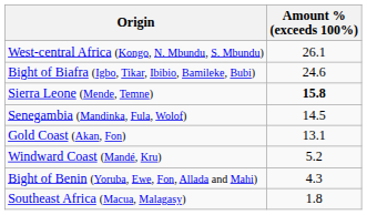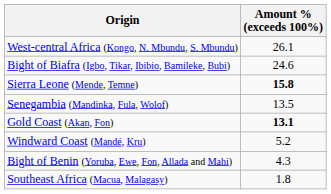 <table class="wikitable sortable">
 <tr>
 <th>Origin</th>
 <th>Amount % <br> (exceeds 100%)</th>
 </tr>
 <tr>
 <td><a href='#'>West-central Africa</a> <small>(<a href='#'>Kongo</a>, <a href='#'>N. Mbundu</a>, <a href='#'>S. Mbundu</a>)</small></td>
 <td align=center>26.1</td>
 </tr>
 <tr>
 <td><a href='#'>Bight of Biafra</a> <small>(<a href='#'>Igbo</a>, <a href='#'>Tikar</a>, <a href='#'>Ibibio</a>, <a href='#'>Bamileke</a>, <a href='#'>Bubi</a>)</small></td>
 <td align=center>24.6</td>
 </tr>
 <tr>
 <td><a href='#'>Sierra Leone</a> <small>(<a href='#'>Mende</a>, <a href='#'>Temne</a>)</small></td>
 <td align=center><strong>15.8</strong></td>
 </tr>
 <tr>
 <td><a href='#'>Senegambia</a> <small>(<a href='#'>Mandinka</a>, <a href='#'>Fula</a>, <a href='#'>Wolof</a>)</small></td>
-<td align=center>14.5</td>
+<td align=center>13.5</td>
 </tr>
 <tr>
 <td><a href='#'>Gold Coast</a> <small>(<a href='#'>Akan</a>, <a href='#'>Fon</a>)</small></td>
-<td align=center>13.1</td>
+<td align=center><strong>13.1</strong></td>
 </tr>
 <tr>
 <td><a href='#'>Windward Coast</a> <small>(<a href='#'>Mandé</a>, <a href='#'>Kru</a>)</small></td>
 <td align=center>5.2</td>
 </tr>
 <tr>
 <td><a href='#'>Bight of Benin</a> <small>(<a href='#'>Yoruba</a>, <a href='#'>Ewe</a>, <a href='#'>Fon</a>, <a href='#'>Allada</a> and <a href='#'>Mahi</a>)</small></td>
 <td align=center>4.3</td>
 </tr>
 <tr>
 <td><a href='#'>Southeast Africa</a> <small>(<a href='#'>Macua</a>, <a href='#'>Malagasy</a>)</small></td>
 <td align=center>1.8</td>
 </tr>
 </table>
